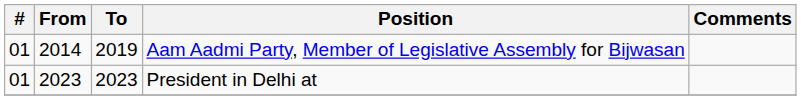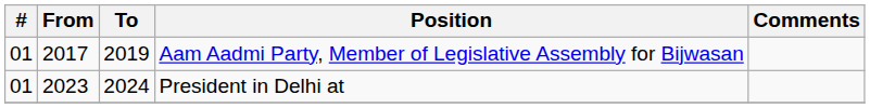 <table class="wikitable  sortable">
 <tr>
 <th>#</th>
 <th>From</th>
 <th>To</th>
 <th>Position</th>
 <th>Comments</th>
 </tr>
 <tr>
 <td>01</td>
-<td>2014</td>
+<td>2017</td>
 <td>2019</td>
 <td><a href='#'>Aam Aadmi Party</a>, <a href='#'>Member of Legislative Assembly</a> for <a href='#'>Bijwasan</a></td>
 <td></td>
 </tr>
 <tr>
 <td>01</td>
 <td>2023</td>
-<td>2023</td>
+<td>2024</td>
 <td>President in Delhi at </td>
 <td></td>
 </tr>
 <tr>
 </tr>
 </table>
